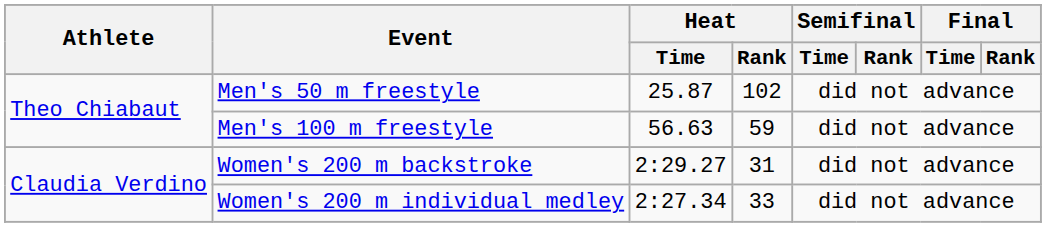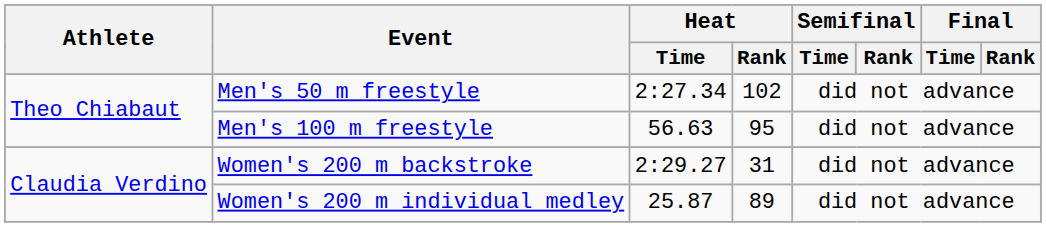 <table class=wikitable style="font-size:90%">
 <tr>
 <th rowspan="2">Athlete</th>
 <th rowspan="2">Event</th>
 <th colspan="2">Heat</th>
 <th colspan="2">Semifinal</th>
 <th colspan="2">Final</th>
 </tr>
 <tr style="font-size:95%">
 <th>Time</th>
 <th>Rank</th>
 <th>Time</th>
 <th>Rank</th>
 <th>Time</th>
 <th>Rank</th>
 </tr>
 <tr align=center>
 <td align=left rowspan=2><a href='#'>Theo Chiabaut</a></td>
 <td align=left><a href='#'>Men's 50 m freestyle</a></td>
-<td>25.87</td>
+<td>2:27.34</td>
 <td>102</td>
 <td colspan=4>did not advance</td>
 </tr>
 <tr align=center>
 <td align=left><a href='#'>Men's 100 m freestyle</a></td>
 <td>56.63</td>
-<td>59</td>
+<td>95</td>
 <td colspan=4>did not advance</td>
 </tr>
 <tr align=center>
 <td align=left rowspan=2><a href='#'>Claudia Verdino</a></td>
 <td align=left><a href='#'>Women's 200 m backstroke</a></td>
 <td>2:29.27</td>
 <td>31</td>
 <td colspan=4>did not advance</td>
 </tr>
 <tr align=center>
 <td align=left><a href='#'>Women's 200 m individual medley</a></td>
-<td>2:27.34</td>
-<td>33</td>
+<td>25.87</td>
+<td>89</td>
 <td colspan=4>did not advance</td>
 </tr>
 </table>
